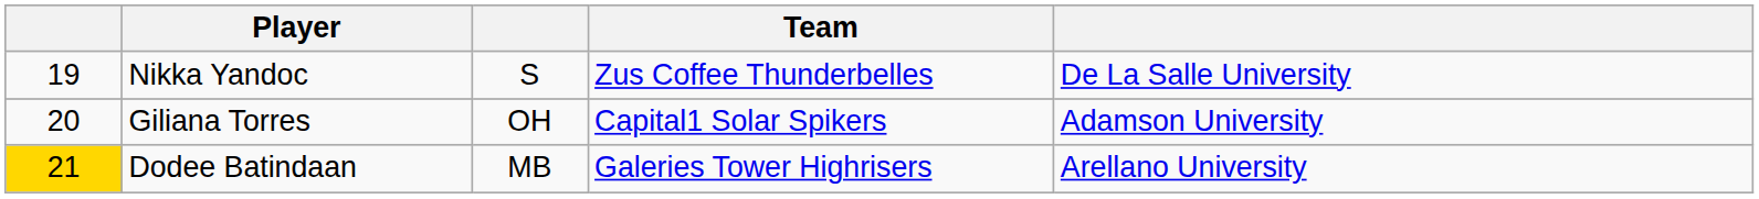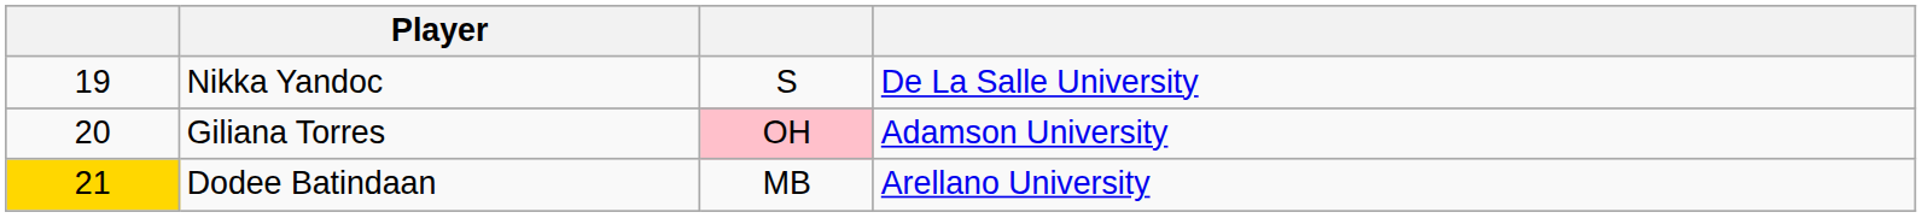 <table class="wikitable plainrowheaders" style="text-align:left" width="75%">
 <tr>
 <th scope="col" style="width:5%"></th>
 <th scope="col" style="width:15%">Player</th>
 <th scope="col" style="width:5%"></th>
-<th scope="col" style="width:20%">Team</th>
 <th scope="col" style="width:30%"></th>
 </tr>
 <tr>
 <td style="text-align:center">19</td>
 <td>Nikka Yandoc</td>
 <td style="text-align:center">S</td>
-<td><a href='#'>Zus Coffee Thunderbelles</a></td>
 <td><a href='#'>De La Salle University</a></td>
 </tr>
 <tr>
 <td style="text-align:center">20</td>
 <td>Giliana Torres</td>
-<td style="text-align:center">OH</td>
-<td><a href='#'>Capital1 Solar Spikers</a></td>
+<td style="background: pink; text-align:center">OH</td>
 <td><a href='#'>Adamson University</a></td>
 </tr>
 <tr>
 <td style="background: gold; text-align:center">21</td>
 <td>Dodee Batindaan</td>
 <td style="text-align:center">MB</td>
-<td><a href='#'>Galeries Tower Highrisers</a></td>
 <td><a href='#'>Arellano University</a></td>
 </tr>
 </table>
